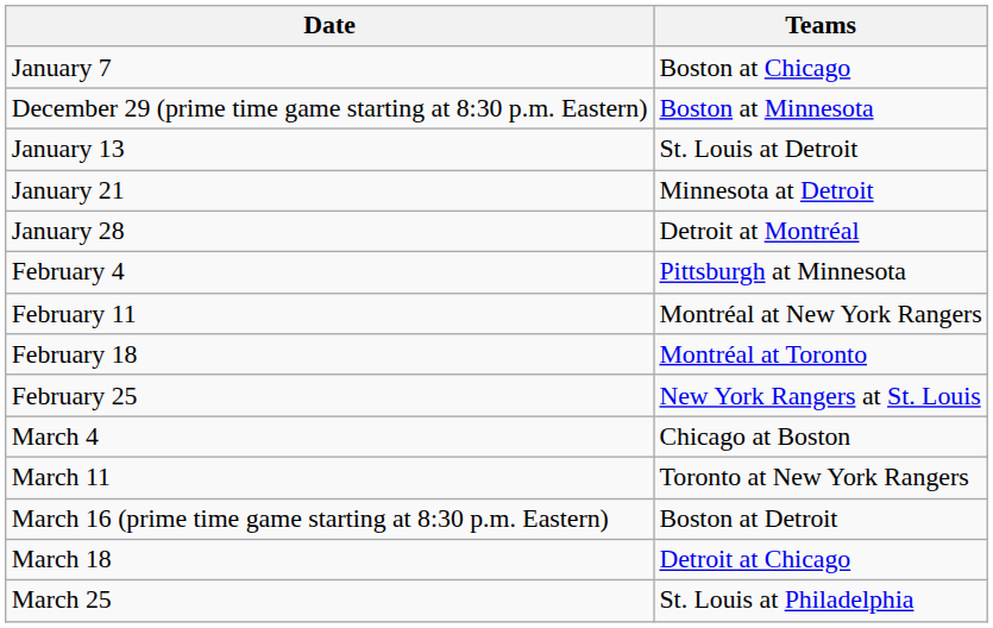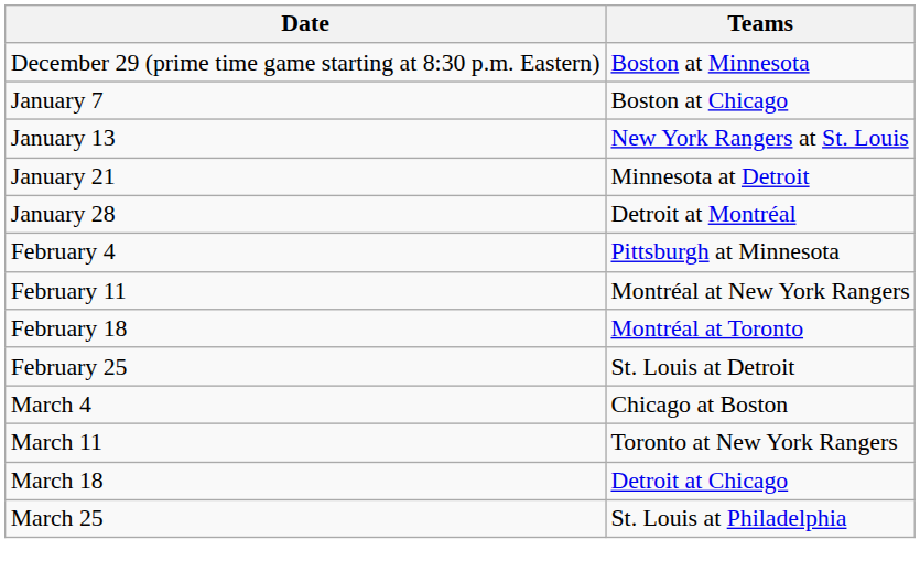 <table class="wikitable">
 <tr>
 <th>Date</th>
 <th>Teams</th>
 </tr>
 <tr>
+<td>December 29 (prime time game starting at 8:30 p.m. Eastern)</td>
+<td><a href='#'>Boston</a> at <a href='#'>Minnesota</a></td>
+</tr>
+<tr>
 <td>January 7</td>
 <td>Boston at <a href='#'>Chicago</a></td>
 </tr>
 <tr>
-<td>December 29 (prime time game starting at 8:30 p.m. Eastern)</td>
-<td><a href='#'>Boston</a> at <a href='#'>Minnesota</a></td>
-</tr>
-<tr>
 <td>January 13</td>
-<td>St. Louis at Detroit</td>
+<td><a href='#'>New York Rangers</a> at <a href='#'>St. Louis</a></td>
 </tr>
 <tr>
 <td>January 21</td>
 <td>Minnesota at <a href='#'>Detroit</a></td>
 </tr>
 <tr>
 <td>January 28</td>
 <td>Detroit at <a href='#'>Montréal</a></td>
 </tr>
 <tr>
 <td>February 4</td>
 <td><a href='#'>Pittsburgh</a> at Minnesota</td>
 </tr>
 <tr>
 <td>February 11</td>
 <td>Montréal at New York Rangers</td>
 </tr>
 <tr>
 <td>February 18</td>
 <td><a href='#'>Montréal at Toronto</a></td>
 </tr>
 <tr>
 <td>February 25</td>
-<td><a href='#'>New York Rangers</a> at <a href='#'>St. Louis</a></td>
+<td>St. Louis at Detroit</td>
 </tr>
 <tr>
 <td>March 4</td>
 <td>Chicago at Boston</td>
 </tr>
 <tr>
 <td>March 11</td>
 <td>Toronto at New York Rangers</td>
 </tr>
 <tr>
-<td>March 16 (prime time game starting at 8:30 p.m. Eastern)</td>
-<td>Boston at Detroit</td>
-</tr>
-<tr>
 <td>March 18</td>
 <td><a href='#'>Detroit at Chicago</a></td>
 </tr>
 <tr>
 <td>March 25</td>
 <td>St. Louis at <a href='#'>Philadelphia</a></td>
 </tr>
 </table>
